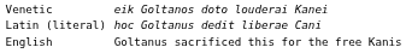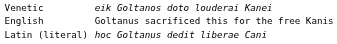 <table style="padding-left: 2em">
 <tr>
 <td>Venetic</td>
 <td style="padding-left: 0.5em"><em>eik Goltanos doto louderai Kanei</em></td>
 </tr>
 <tr>
+<td>English</td>
+<td style="padding-left: 0.5em">Goltanus sacrificed this for the free Kanis</td>
+</tr>
+<tr>
 <td>Latin (literal)</td>
 <td style="padding-left: 0.5em"><em>hoc Goltanus dedit liberae Cani</em></td>
 </tr>
-<tr>
-<td>English</td>
-<td style="padding-left: 0.5em">Goltanus sacrificed this for the free Kanis</td>
-</tr>
 </table>
